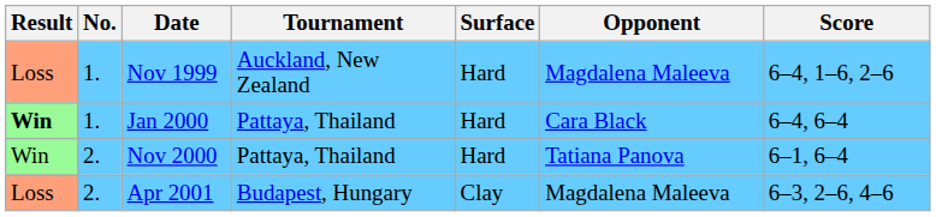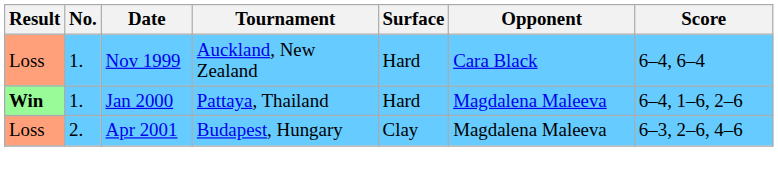 <table class="sortable wikitable">
 <tr>
 <th>Result</th>
 <th style="width:20px">No.</th>
 <th style="width:70px">Date</th>
 <th style="width:150px">Tournament</th>
 <th style="width:50px">Surface</th>
 <th style="width:150px">Opponent</th>
 <th style="width:110px" class="unsortable">Score</th>
 </tr>
 <tr bgcolor=#66CCFF>
 <td style="background:#ffa07a;">Loss</td>
 <td>1.</td>
 <td><a href='#'>Nov 1999</a></td>
 <td><a href='#'>Auckland</a>, New Zealand</td>
 <td>Hard</td>
-<td> <a href='#'>Magdalena Maleeva</a></td>
-<td>6–4, 1–6, 2–6</td>
+<td> <a href='#'>Cara Black</a></td>
+<td>6–4, 6–4</td>
 </tr>
 <tr bgcolor=#66CCFF>
 <td style="background:#98fb98;"><strong>Win</strong></td>
 <td>1.</td>
 <td><a href='#'>Jan 2000</a></td>
 <td><a href='#'>Pattaya</a>, Thailand</td>
 <td>Hard</td>
-<td> <a href='#'>Cara Black</a></td>
-<td>6–4, 6–4</td>
-</tr>
-<tr bgcolor=#66CCFF>
-<td style="background:#98fb98;">Win</td>
-<td>2.</td>
-<td><a href='#'>Nov 2000</a></td>
-<td>Pattaya, Thailand</td>
-<td>Hard</td>
-<td> <a href='#'>Tatiana Panova</a></td>
-<td>6–1, 6–4</td>
+<td> <a href='#'>Magdalena Maleeva</a></td>
+<td>6–4, 1–6, 2–6</td>
 </tr>
 <tr bgcolor=#66CCFF>
 <td style="background:#ffa07a;">Loss</td>
 <td>2.</td>
 <td><a href='#'>Apr 2001</a></td>
 <td><a href='#'>Budapest</a>, Hungary</td>
 <td>Clay</td>
 <td> Magdalena Maleeva</td>
 <td>6–3, 2–6, 4–6</td>
 </tr>
 </table>
